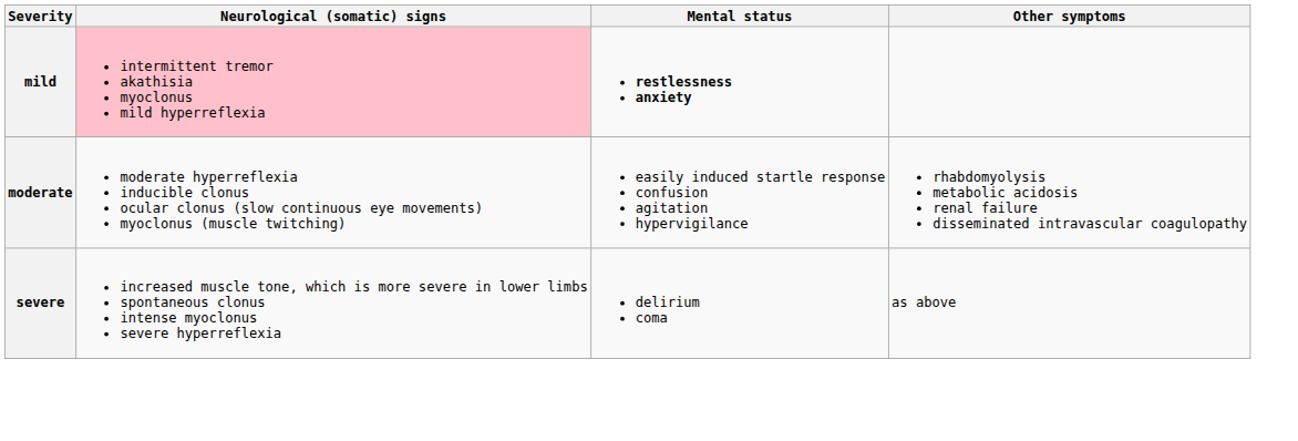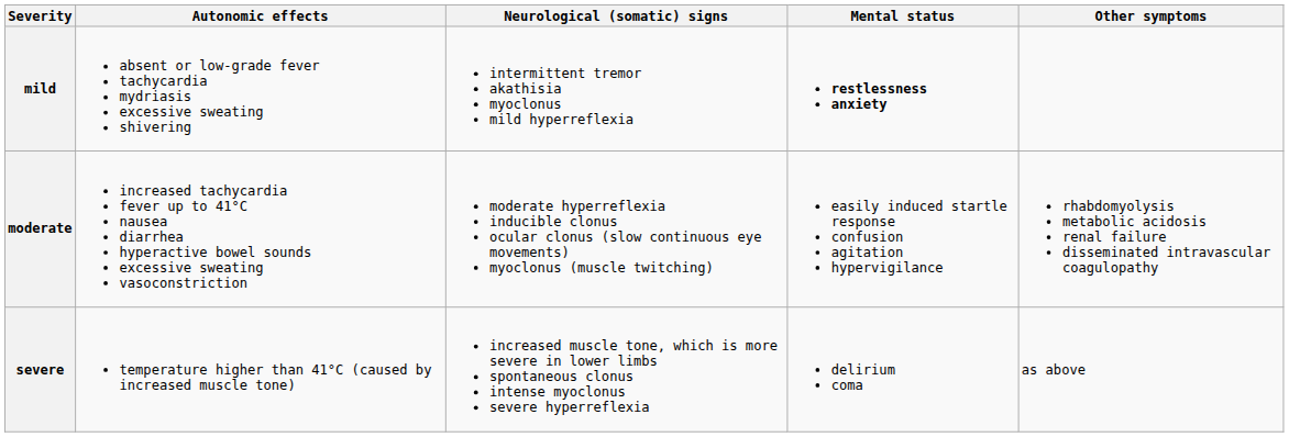 <table class="wikitable">
 <tr>
 <th>Severity</th>
+<th>Autonomic effects</th>
 <th>Neurological (somatic) signs</th>
 <th>Mental status</th>
 <th>Other symptoms</th>
 </tr>
 <tr>
 <th>mild</th>
-<td style="background: pink;"><br><ul><li>intermittent tremor</li><li>akathisia</li><li>myoclonus</li><li>mild hyperreflexia</li></ul></td>
+<td><br><ul><li>absent or low-grade fever</li><li>tachycardia</li><li>mydriasis</li><li>excessive sweating</li><li>shivering</li></ul></td>
+<td><br><ul><li>intermittent tremor</li><li>akathisia</li><li>myoclonus</li><li>mild hyperreflexia</li></ul></td>
 <td><strong><br><ul><li>restlessness</li><li>anxiety</li></ul></strong></td>
 <td></td>
 </tr>
 <tr>
 <th>moderate</th>
+<td><br><ul><li>increased tachycardia</li><li>fever up to 41°C</li><li>nausea</li><li>diarrhea</li><li>hyperactive bowel sounds</li><li>excessive sweating</li><li>vasoconstriction</li></ul></td>
 <td><br><ul><li>moderate hyperreflexia</li><li>inducible clonus</li><li>ocular clonus (slow continuous eye movements)</li><li>myoclonus (muscle twitching)</li></ul></td>
 <td><br><ul><li>easily induced startle response</li><li>confusion</li><li>agitation</li><li>hypervigilance</li></ul></td>
 <td><br><ul><li>rhabdomyolysis</li><li>metabolic acidosis</li><li>renal failure</li><li>disseminated intravascular coagulopathy</li></ul></td>
 </tr>
 <tr>
 <th>severe</th>
+<td><br><ul><li>temperature higher than 41°C (caused by increased muscle tone)</li></ul></td>
 <td><br><ul><li>increased muscle tone, which is more severe in lower limbs</li><li>spontaneous clonus</li><li>intense myoclonus</li><li>severe hyperreflexia</li></ul></td>
 <td><br><ul><li>delirium</li><li>coma</li></ul></td>
 <td>as above</td>
 </tr>
 </table>
